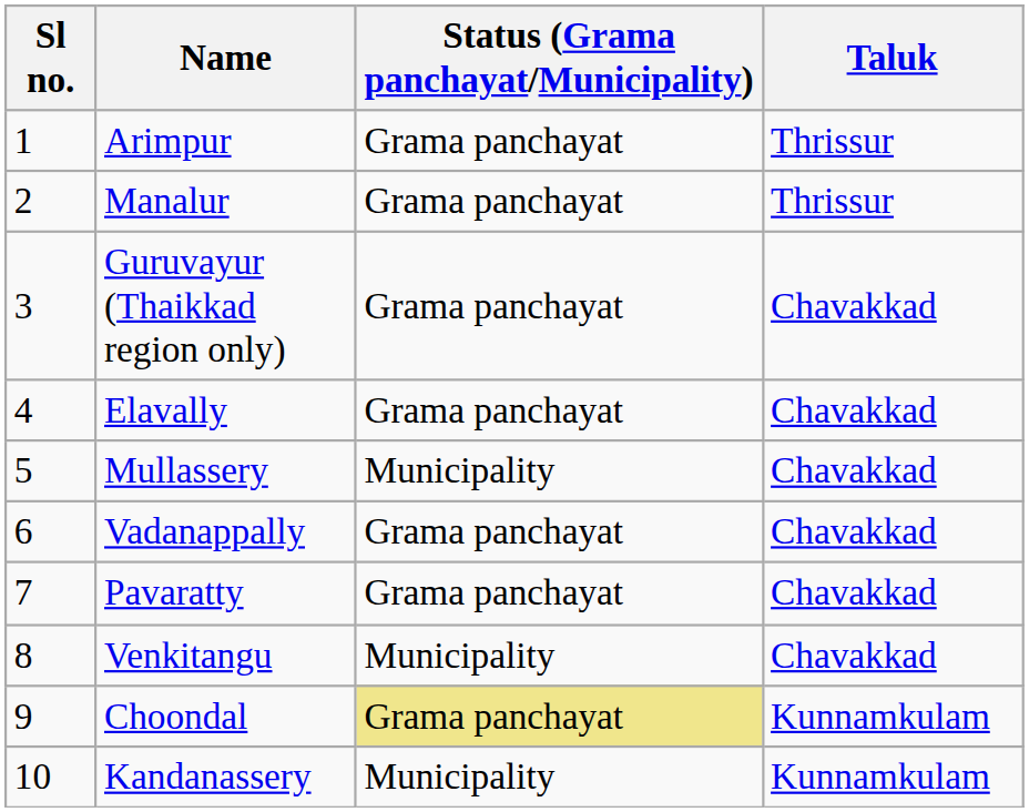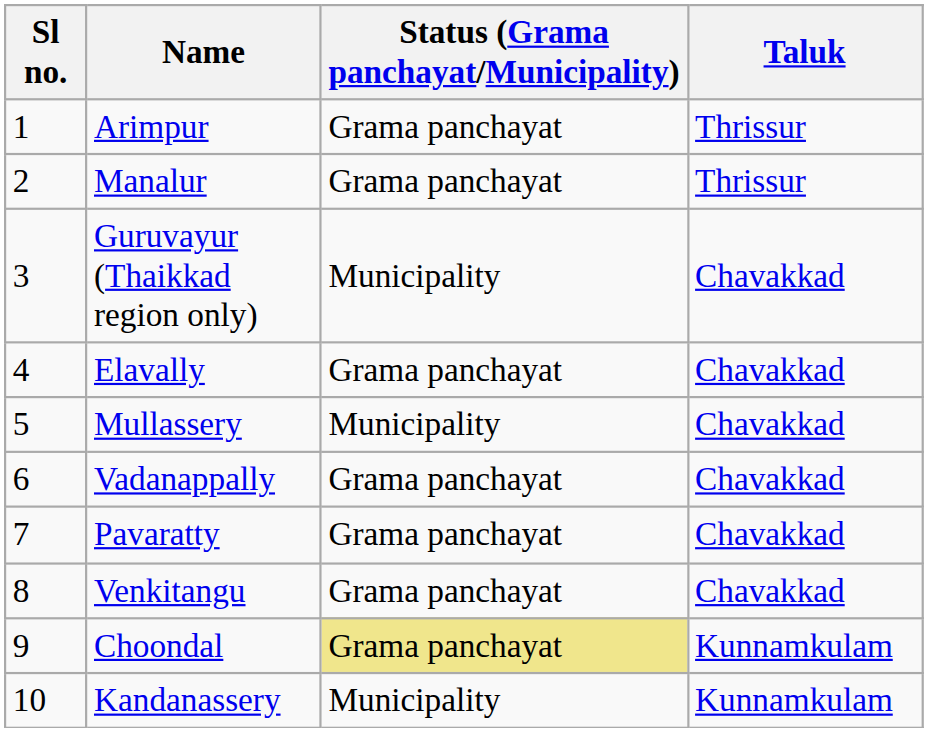 <table class="wikitable sortable" style="font-size: 95%;">
 <tr>
 <th width="30px">Sl no.</th>
 <th width="100px">Name</th>
 <th width="130px">Status (<a href='#'>Grama panchayat</a>/<a href='#'>Municipality</a>)</th>
 <th width="100px"><a href='#'>Taluk</a></th>
 </tr>
 <tr>
 <td>1</td>
 <td><a href='#'>Arimpur</a></td>
 <td>Grama panchayat</td>
 <td><a href='#'>Thrissur</a></td>
 </tr>
 <tr>
 <td>2</td>
 <td><a href='#'>Manalur</a></td>
 <td>Grama panchayat</td>
 <td><a href='#'>Thrissur</a></td>
 </tr>
 <tr>
 <td>3</td>
 <td><a href='#'>Guruvayur</a><br>(<a href='#'>Thaikkad</a> region only)</td>
-<td>Grama panchayat</td>
+<td>Municipality</td>
 <td><a href='#'>Chavakkad</a></td>
 </tr>
 <tr>
 <td>4</td>
 <td><a href='#'>Elavally</a></td>
 <td>Grama panchayat</td>
 <td><a href='#'>Chavakkad</a></td>
 </tr>
 <tr>
 <td>5</td>
 <td><a href='#'>Mullassery</a></td>
 <td>Municipality</td>
 <td><a href='#'>Chavakkad</a></td>
 </tr>
 <tr>
 <td>6</td>
 <td><a href='#'>Vadanappally</a></td>
 <td>Grama panchayat</td>
 <td><a href='#'>Chavakkad</a></td>
 </tr>
 <tr>
 <td>7</td>
 <td><a href='#'>Pavaratty</a></td>
 <td>Grama panchayat</td>
 <td><a href='#'>Chavakkad</a></td>
 </tr>
 <tr>
 <td>8</td>
 <td><a href='#'>Venkitangu</a></td>
-<td>Municipality</td>
+<td>Grama panchayat</td>
 <td><a href='#'>Chavakkad</a></td>
 </tr>
 <tr>
 <td>9</td>
 <td><a href='#'>Choondal</a></td>
 <td style="background: khaki;">Grama panchayat</td>
 <td><a href='#'>Kunnamkulam</a></td>
 </tr>
 <tr>
 <td>10</td>
 <td><a href='#'>Kandanassery</a></td>
 <td>Municipality</td>
 <td><a href='#'>Kunnamkulam</a></td>
 </tr>
 </table>
